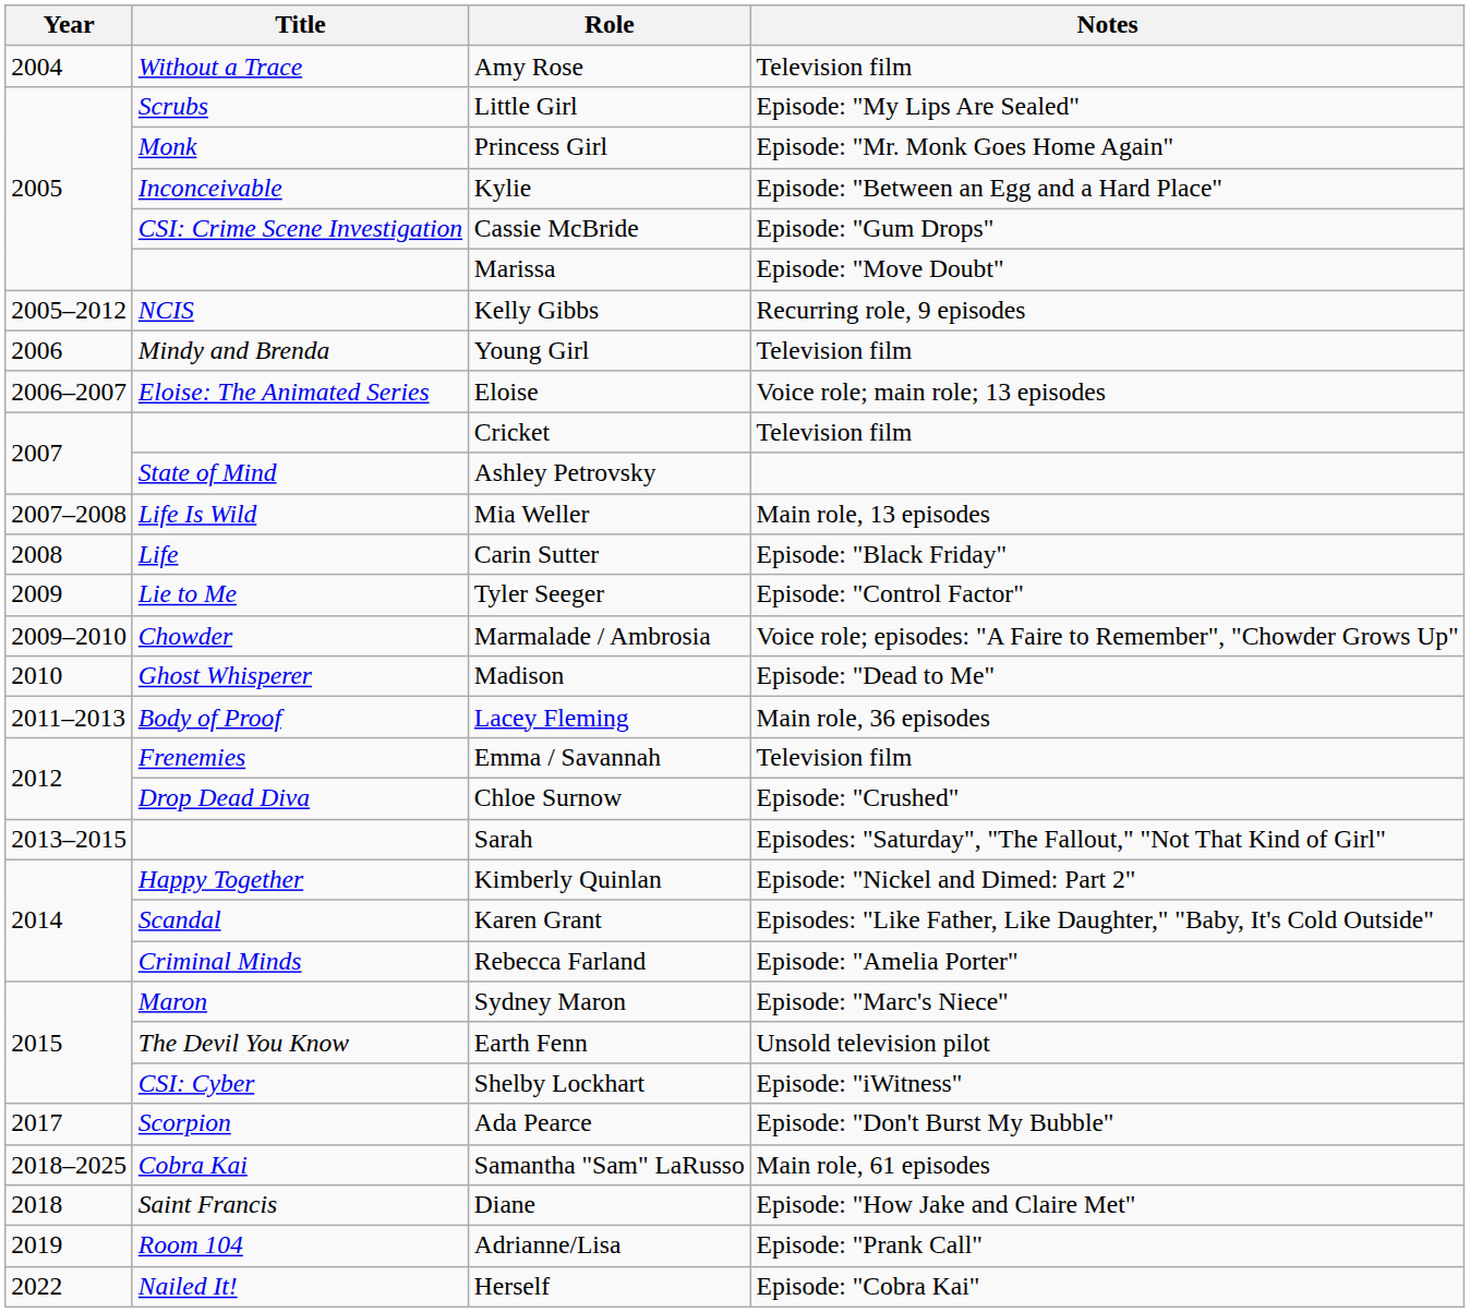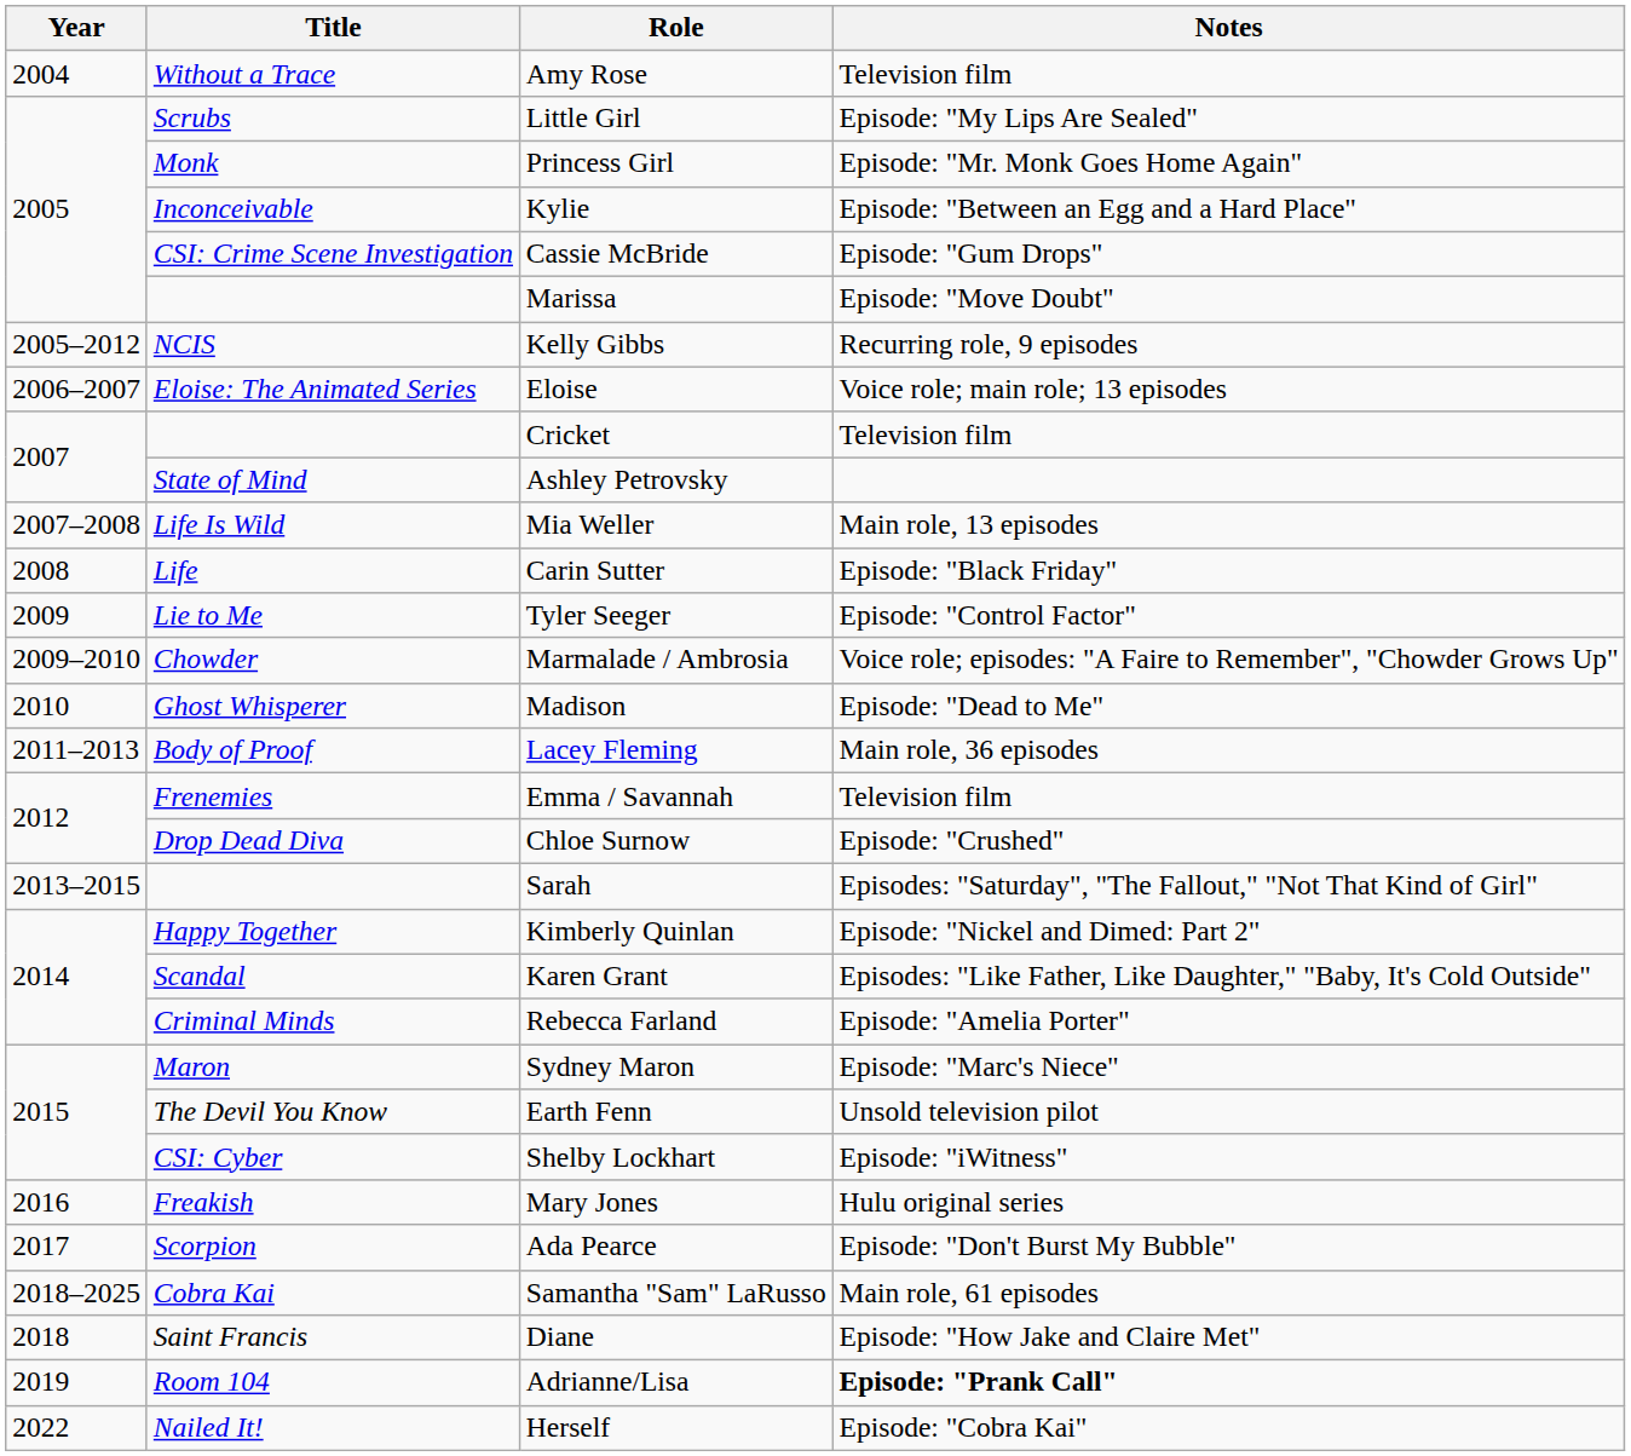 <table class="wikitable sortable">
 <tr>
 <th>Year</th>
 <th>Title</th>
 <th>Role</th>
 <th class="unsortable">Notes</th>
 </tr>
 <tr>
 <td>2004</td>
 <td><em><a href='#'>Without a Trace</a></em></td>
 <td>Amy Rose</td>
 <td>Television film</td>
 </tr>
 <tr>
 <td rowspan="5">2005</td>
 <td><em><a href='#'>Scrubs</a></em></td>
 <td>Little Girl</td>
 <td>Episode: "My Lips Are Sealed"</td>
 </tr>
 <tr>
 <td><em><a href='#'>Monk</a></em></td>
 <td>Princess Girl</td>
 <td>Episode: "Mr. Monk Goes Home Again"</td>
 </tr>
 <tr>
 <td><em><a href='#'>Inconceivable</a></em></td>
 <td>Kylie</td>
 <td>Episode: "Between an Egg and a Hard Place"</td>
 </tr>
 <tr>
 <td><em><a href='#'>CSI: Crime Scene Investigation</a></em></td>
 <td>Cassie McBride</td>
 <td>Episode: "Gum Drops"</td>
 </tr>
 <tr>
 <td><em></em></td>
 <td>Marissa</td>
 <td>Episode: "Move Doubt"</td>
 </tr>
 <tr>
 <td>2005–2012</td>
 <td><em><a href='#'>NCIS</a></em></td>
 <td>Kelly Gibbs</td>
 <td>Recurring role, 9 episodes</td>
-</tr>
-<tr>
-<td>2006</td>
-<td><em>Mindy and Brenda</em></td>
-<td>Young Girl</td>
-<td>Television film</td>
 </tr>
 <tr>
 <td>2006–2007</td>
 <td><em><a href='#'>Eloise: The Animated Series</a></em></td>
 <td>Eloise</td>
 <td>Voice role; main role; 13 episodes</td>
 </tr>
 <tr>
 <td rowspan="2">2007</td>
 <td><em></em></td>
 <td>Cricket</td>
 <td>Television film</td>
 </tr>
 <tr>
 <td><em><a href='#'>State of Mind</a></em></td>
 <td>Ashley Petrovsky</td>
 <td></td>
 </tr>
 <tr>
 <td>2007–2008</td>
 <td><em><a href='#'>Life Is Wild</a></em></td>
 <td>Mia Weller</td>
 <td>Main role, 13 episodes</td>
 </tr>
 <tr>
 <td>2008</td>
 <td><em><a href='#'>Life</a></em></td>
 <td>Carin Sutter</td>
 <td>Episode: "Black Friday"</td>
 </tr>
 <tr>
 <td>2009</td>
 <td><em><a href='#'>Lie to Me</a></em></td>
 <td>Tyler Seeger</td>
 <td>Episode: "Control Factor"</td>
 </tr>
 <tr>
 <td>2009–2010</td>
 <td><em><a href='#'>Chowder</a></em></td>
 <td>Marmalade / Ambrosia</td>
 <td>Voice role; episodes: "A Faire to Remember", "Chowder Grows Up"</td>
 </tr>
 <tr>
 <td>2010</td>
 <td><em><a href='#'>Ghost Whisperer</a></em></td>
 <td>Madison</td>
 <td>Episode: "Dead to Me"</td>
 </tr>
 <tr>
 <td>2011–2013</td>
 <td><em><a href='#'>Body of Proof</a></em></td>
 <td><a href='#'>Lacey Fleming</a></td>
 <td>Main role, 36 episodes</td>
 </tr>
 <tr>
 <td rowspan="2">2012</td>
 <td><em><a href='#'>Frenemies</a></em></td>
 <td>Emma / Savannah</td>
 <td>Television film</td>
 </tr>
 <tr>
 <td><em><a href='#'>Drop Dead Diva</a></em></td>
 <td>Chloe Surnow</td>
 <td>Episode: "Crushed"</td>
 </tr>
 <tr>
 <td>2013–2015</td>
 <td><em></em></td>
 <td>Sarah</td>
 <td>Episodes: "Saturday", "The Fallout," "Not That Kind of Girl"</td>
 </tr>
 <tr>
 <td rowspan="3">2014</td>
 <td><em><a href='#'>Happy Together</a></em></td>
 <td>Kimberly Quinlan</td>
 <td>Episode: "Nickel and Dimed: Part 2"</td>
 </tr>
 <tr>
 <td><em><a href='#'>Scandal</a></em></td>
 <td>Karen Grant</td>
 <td>Episodes: "Like Father, Like Daughter," "Baby, It's Cold Outside"</td>
 </tr>
 <tr>
 <td><em><a href='#'>Criminal Minds</a></em></td>
 <td>Rebecca Farland</td>
 <td>Episode: "Amelia Porter"</td>
 </tr>
 <tr>
 <td rowspan="3">2015</td>
 <td><em><a href='#'>Maron</a></em></td>
 <td>Sydney Maron</td>
 <td>Episode: "Marc's Niece"</td>
 </tr>
 <tr>
 <td><em>The Devil You Know</em></td>
 <td>Earth Fenn</td>
 <td>Unsold television pilot</td>
 </tr>
 <tr>
 <td><em><a href='#'>CSI: Cyber</a></em></td>
 <td>Shelby Lockhart</td>
 <td>Episode: "iWitness"</td>
 </tr>
 <tr>
+<td>2016</td>
+<td><em><a href='#'>Freakish</a></em></td>
+<td>Mary Jones</td>
+<td>Hulu original series</td>
+</tr>
+<tr>
 <td>2017</td>
 <td><em><a href='#'>Scorpion</a></em></td>
 <td>Ada Pearce</td>
 <td>Episode: "Don't Burst My Bubble"</td>
 </tr>
 <tr>
 <td>2018–2025</td>
 <td data-sort-value="Cobra Kai"><em><a href='#'>Cobra Kai</a></em></td>
 <td>Samantha "Sam" LaRusso</td>
 <td>Main role, 61 episodes</td>
 </tr>
 <tr>
 <td>2018</td>
 <td><em>Saint Francis</em></td>
 <td>Diane</td>
 <td>Episode: "How Jake and Claire Met"</td>
 </tr>
 <tr>
 <td>2019</td>
 <td><em><a href='#'>Room 104</a></em></td>
 <td>Adrianne/Lisa</td>
-<td>Episode: "Prank Call"</td>
+<td><strong>Episode: "Prank Call"</strong></td>
 </tr>
 <tr>
 <td>2022</td>
 <td><em><a href='#'>Nailed It!</a></em></td>
 <td>Herself</td>
 <td>Episode: "Cobra Kai"</td>
 </tr>
 </table>
